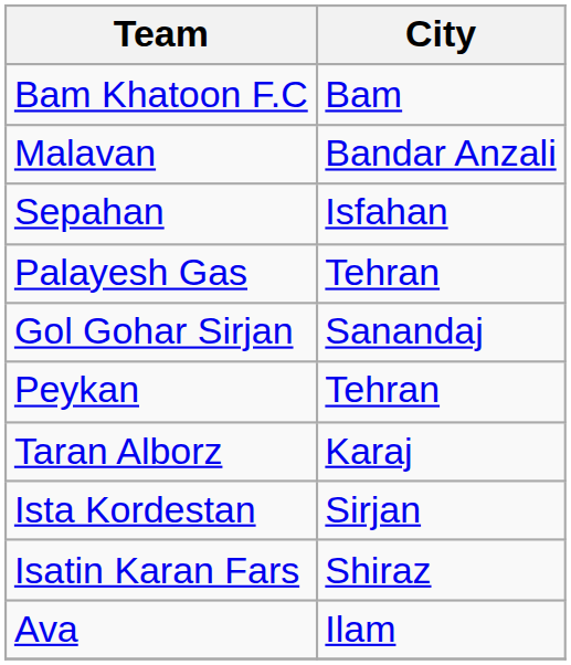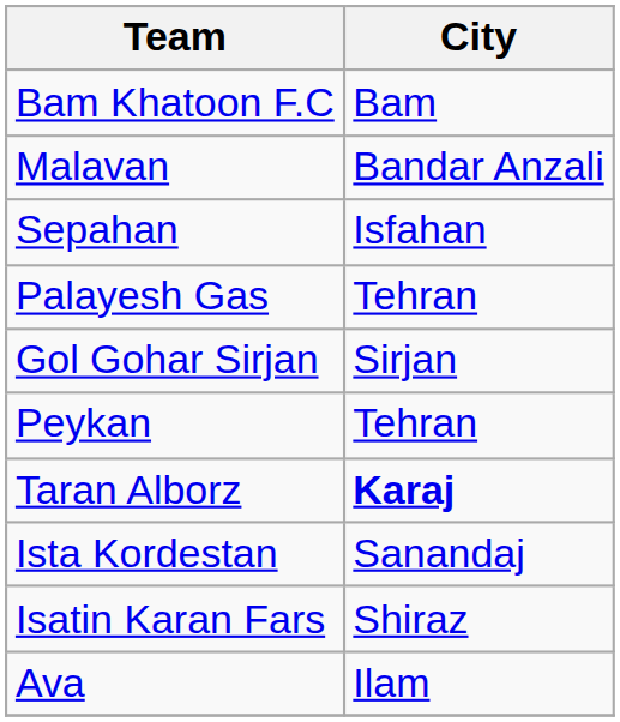 <table class="wikitable sortable">
 <tr>
 <th>Team</th>
 <th>City</th>
 </tr>
 <tr>
 <td><a href='#'>Bam Khatoon F.C</a></td>
 <td><a href='#'>Bam</a></td>
 </tr>
 <tr>
 <td><a href='#'>Malavan</a></td>
 <td><a href='#'>Bandar Anzali</a></td>
 </tr>
 <tr>
 <td><a href='#'>Sepahan</a></td>
 <td><a href='#'>Isfahan</a></td>
 </tr>
 <tr>
 <td><a href='#'>Palayesh Gas</a></td>
 <td><a href='#'>Tehran</a></td>
 </tr>
 <tr>
 <td><a href='#'>Gol Gohar Sirjan</a></td>
-<td><a href='#'>Sanandaj</a></td>
+<td><a href='#'>Sirjan</a></td>
 </tr>
 <tr>
 <td><a href='#'>Peykan</a></td>
 <td><a href='#'>Tehran</a></td>
 </tr>
 <tr>
 <td><a href='#'>Taran Alborz</a></td>
-<td><a href='#'>Karaj</a></td>
+<td><strong><a href='#'>Karaj</a></strong></td>
 </tr>
 <tr>
 <td><a href='#'>Ista Kordestan</a></td>
-<td><a href='#'>Sirjan</a></td>
+<td><a href='#'>Sanandaj</a></td>
 </tr>
 <tr>
 <td><a href='#'>Isatin Karan Fars</a></td>
 <td><a href='#'>Shiraz</a></td>
 </tr>
 <tr>
 <td><a href='#'>Ava</a></td>
 <td><a href='#'>Ilam</a></td>
 </tr>
 <tr>
 </tr>
 </table>
